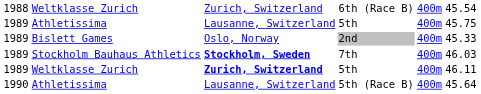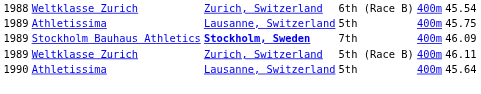 <table>
 <tr>
 <td>1988</td>
 <td><a href='#'>Weltklasse Zurich</a></td>
 <td><a href='#'>Zurich, Switzerland</a></td>
 <td>6th (Race B)</td>
 <td><a href='#'>400m</a></td>
 <td>45.54</td>
 </tr>
 <tr>
 <td>1989</td>
 <td><a href='#'>Athletissima</a></td>
 <td><a href='#'>Lausanne, Switzerland</a></td>
 <td>5th</td>
 <td><a href='#'>400m</a></td>
 <td>45.75</td>
 </tr>
 <tr>
 <td>1989</td>
-<td><a href='#'>Bislett Games</a></td>
-<td><a href='#'>Oslo, Norway</a></td>
-<td style="background-color:silver;">2nd</td>
-<td><a href='#'>400m</a></td>
-<td>45.33</td>
-</tr>
-<tr>
-<td>1989</td>
 <td><a href='#'>Stockholm Bauhaus Athletics</a></td>
 <td><strong><a href='#'>Stockholm, Sweden</a></strong></td>
 <td>7th</td>
 <td><a href='#'>400m</a></td>
-<td>46.03</td>
+<td>46.09</td>
 </tr>
 <tr>
 <td>1989</td>
 <td><a href='#'>Weltklasse Zurich</a></td>
-<td><strong><a href='#'>Zurich, Switzerland</a></strong></td>
-<td>5th</td>
+<td><a href='#'>Zurich, Switzerland</a></td>
+<td>5th (Race B)</td>
 <td><a href='#'>400m</a></td>
 <td>46.11</td>
 </tr>
 <tr>
 <td>1990</td>
 <td><a href='#'>Athletissima</a></td>
 <td><a href='#'>Lausanne, Switzerland</a></td>
-<td>5th (Race B)</td>
+<td>5th</td>
 <td><a href='#'>400m</a></td>
 <td>45.64</td>
 </tr>
 </table>
